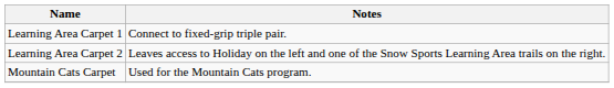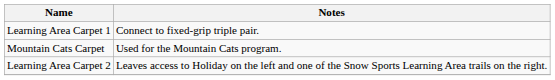 <table class="wikitable">
 <tr>
 <th>Name</th>
 <th>Notes</th>
 </tr>
 <tr>
 <td>Learning Area Carpet 1</td>
 <td>Connect to fixed-grip triple pair.</td>
 </tr>
 <tr>
+<td>Mountain Cats Carpet</td>
+<td>Used for the Mountain Cats program.</td>
+</tr>
+<tr>
 <td>Learning Area Carpet 2</td>
 <td>Leaves access to Holiday on the left and one of the Snow Sports Learning Area trails on the right.</td>
 </tr>
 <tr>
-<td>Mountain Cats Carpet</td>
-<td>Used for the Mountain Cats program.</td>
-</tr>
-<tr>
 </tr>
 </table>
